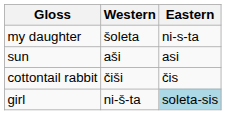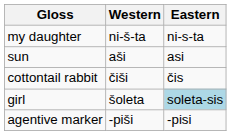 <table class="wikitable">
 <tr>
 <th>Gloss</th>
 <th>Western</th>
 <th>Eastern</th>
 </tr>
 <tr>
 <td>my daughter</td>
-<td>šoleta</td>
+<td>ni-š-ta</td>
 <td>ni-s-ta</td>
 </tr>
 <tr>
 <td>sun</td>
 <td>aši</td>
 <td>asi</td>
 </tr>
 <tr>
 <td>cottontail rabbit</td>
 <td>čiši</td>
 <td>čis</td>
 </tr>
 <tr>
 <td>girl</td>
-<td>ni-š-ta</td>
+<td>šoleta</td>
 <td style="background: lightblue;">soleta-sis</td>
 </tr>
+<tr>
+<td>agentive marker</td>
+<td>-piši</td>
+<td>-pisi</td>
+</tr>
 </table>
